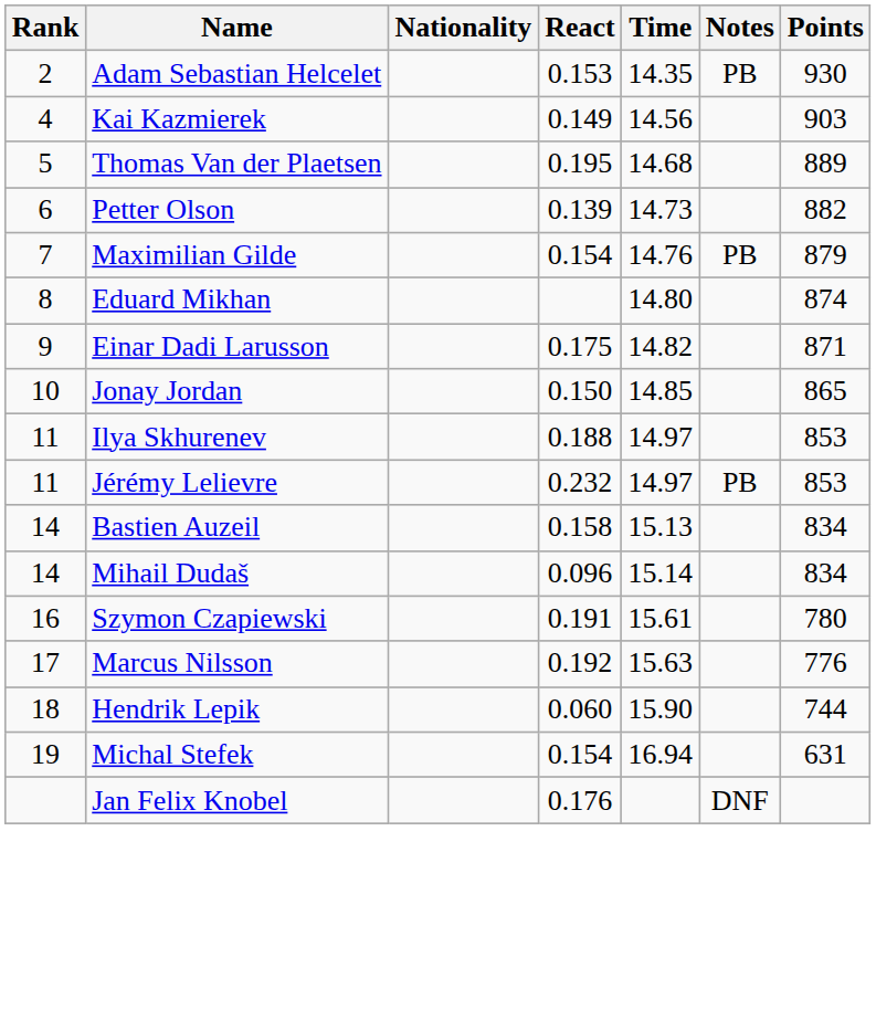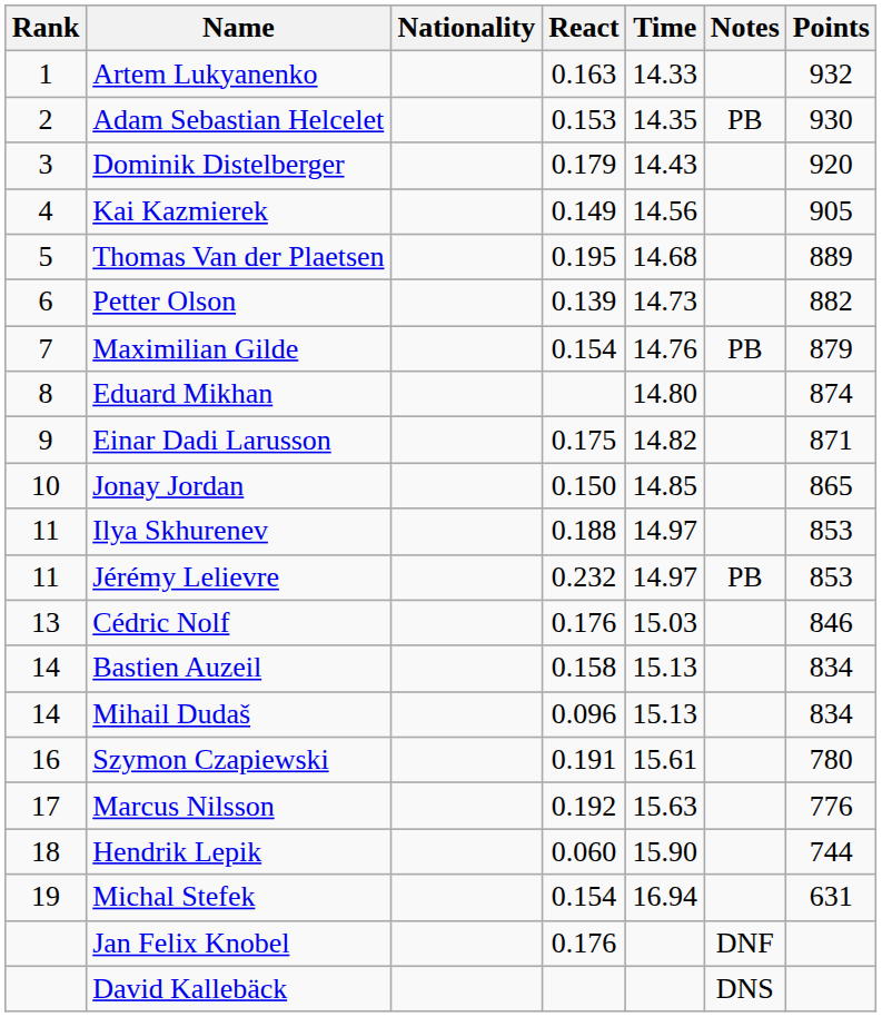 <table class="wikitable sortable" style="text-align:center">
 <tr>
 <th>Rank</th>
 <th>Name</th>
 <th>Nationality</th>
 <th>React</th>
 <th>Time</th>
 <th>Notes</th>
 <th>Points</th>
 </tr>
 <tr>
+<td>1</td>
+<td align="left"><a href='#'>Artem Lukyanenko</a></td>
+<td align=left></td>
+<td>0.163</td>
+<td>14.33</td>
+<td></td>
+<td>932</td>
+</tr>
+<tr>
 <td>2</td>
 <td align="left"><a href='#'>Adam Sebastian Helcelet</a></td>
 <td align=left></td>
 <td>0.153</td>
 <td>14.35</td>
 <td>PB</td>
 <td>930</td>
 </tr>
 <tr>
+<td>3</td>
+<td align="left"><a href='#'>Dominik Distelberger</a></td>
+<td align=left></td>
+<td>0.179</td>
+<td>14.43</td>
+<td></td>
+<td>920</td>
+</tr>
+<tr>
 <td>4</td>
 <td align="left"><a href='#'>Kai Kazmierek</a></td>
 <td align=left></td>
 <td>0.149</td>
 <td>14.56</td>
 <td></td>
-<td>903</td>
+<td>905</td>
 </tr>
 <tr>
 <td>5</td>
 <td align="left"><a href='#'>Thomas Van der Plaetsen</a></td>
 <td align=left></td>
 <td>0.195</td>
 <td>14.68</td>
 <td></td>
 <td>889</td>
 </tr>
 <tr>
 <td>6</td>
 <td align="left"><a href='#'>Petter Olson</a></td>
 <td align=left></td>
 <td>0.139</td>
 <td>14.73</td>
 <td></td>
 <td>882</td>
 </tr>
 <tr>
 <td>7</td>
 <td align="left"><a href='#'>Maximilian Gilde</a></td>
 <td align=left></td>
 <td>0.154</td>
 <td>14.76</td>
 <td>PB</td>
 <td>879</td>
 </tr>
 <tr>
 <td>8</td>
 <td align="left"><a href='#'>Eduard Mikhan</a></td>
 <td align=left></td>
 <td></td>
 <td>14.80</td>
 <td></td>
 <td>874</td>
 </tr>
 <tr>
 <td>9</td>
 <td align="left"><a href='#'>Einar Dadi Larusson</a></td>
 <td align=left></td>
 <td>0.175</td>
 <td>14.82</td>
 <td></td>
 <td>871</td>
 </tr>
 <tr>
 <td>10</td>
 <td align="left"><a href='#'>Jonay Jordan</a></td>
 <td align=left></td>
 <td>0.150</td>
 <td>14.85</td>
 <td></td>
 <td>865</td>
 </tr>
 <tr>
 <td>11</td>
 <td align="left"><a href='#'>Ilya Skhurenev</a></td>
 <td align=left></td>
 <td>0.188</td>
 <td>14.97</td>
 <td></td>
 <td>853</td>
 </tr>
 <tr>
 <td>11</td>
 <td align="left"><a href='#'>Jérémy Lelievre</a></td>
 <td align=left></td>
 <td>0.232</td>
 <td>14.97</td>
 <td>PB</td>
 <td>853</td>
 </tr>
 <tr>
+<td>13</td>
+<td align="left"><a href='#'>Cédric Nolf</a></td>
+<td align=left></td>
+<td>0.176</td>
+<td>15.03</td>
+<td></td>
+<td>846</td>
+</tr>
+<tr>
 <td>14</td>
 <td align="left"><a href='#'>Bastien Auzeil</a></td>
 <td align=left></td>
 <td>0.158</td>
 <td>15.13</td>
 <td></td>
 <td>834</td>
 </tr>
 <tr>
 <td>14</td>
 <td align="left"><a href='#'>Mihail Dudaš</a></td>
 <td align=left></td>
 <td>0.096</td>
-<td>15.14</td>
+<td>15.13</td>
 <td></td>
 <td>834</td>
 </tr>
 <tr>
 <td>16</td>
 <td align="left"><a href='#'>Szymon Czapiewski</a></td>
 <td align=left></td>
 <td>0.191</td>
 <td>15.61</td>
 <td></td>
 <td>780</td>
 </tr>
 <tr>
 <td>17</td>
 <td align="left"><a href='#'>Marcus Nilsson</a></td>
 <td align=left></td>
 <td>0.192</td>
 <td>15.63</td>
 <td></td>
 <td>776</td>
 </tr>
 <tr>
 <td>18</td>
 <td align="left"><a href='#'>Hendrik Lepik</a></td>
 <td align=left></td>
 <td>0.060</td>
 <td>15.90</td>
 <td></td>
 <td>744</td>
 </tr>
 <tr>
 <td>19</td>
 <td align="left"><a href='#'>Michal Stefek</a></td>
 <td align=left></td>
 <td>0.154</td>
 <td>16.94</td>
 <td></td>
 <td>631</td>
 </tr>
 <tr>
 <td></td>
 <td align="left"><a href='#'>Jan Felix Knobel</a></td>
 <td align=left></td>
 <td>0.176</td>
 <td></td>
 <td>DNF</td>
 <td></td>
 </tr>
+<tr>
+<td></td>
+<td align="left"><a href='#'>David Kallebäck</a></td>
+<td align=left></td>
+<td></td>
+<td></td>
+<td>DNS</td>
+<td></td>
+</tr>
 </table>
